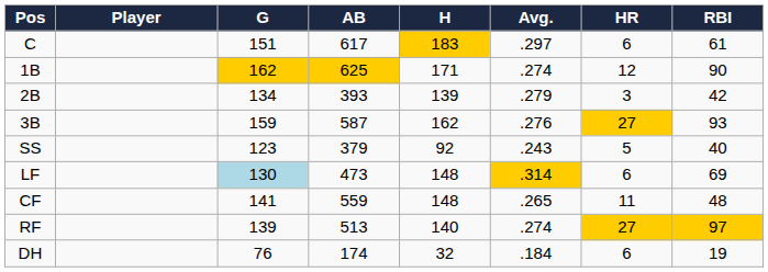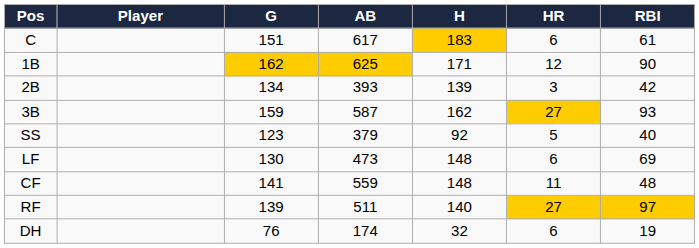 <table class="wikitable sortable">
 <tr>
 <th style="background:#1c2841;color:white;" width="5%">Pos</th>
 <th style="background:#1c2841;color:white;" width="16%">Player</th>
 <th style="background:#1c2841;color:white;" width="9%">G</th>
 <th style="background:#1c2841;color:white;" width="9%">AB</th>
 <th style="background:#1c2841;color:white;" width="9%">H</th>
-<th style="background:#1c2841;color:white;" width="9%">Avg.</th>
 <th style="background:#1c2841;color:white;" width="9%">HR</th>
 <th style="background:#1c2841;color:white;" width="9%">RBI</th>
 </tr>
 <tr align="center">
 <td>C</td>
 <td></td>
 <td>151</td>
 <td>617</td>
 <td bgcolor="#FFCC00">183</td>
-<td>.297</td>
 <td>6</td>
 <td>61</td>
 </tr>
 <tr align="center">
 <td>1B</td>
 <td></td>
 <td bgcolor="#FFCC00">162</td>
 <td bgcolor="#FFCC00">625</td>
 <td>171</td>
-<td>.274</td>
 <td>12</td>
 <td>90</td>
 </tr>
 <tr align="center">
 <td>2B</td>
 <td></td>
 <td>134</td>
 <td>393</td>
 <td>139</td>
-<td>.279</td>
 <td>3</td>
 <td>42</td>
 </tr>
 <tr align="center">
 <td>3B</td>
 <td></td>
 <td>159</td>
 <td>587</td>
 <td>162</td>
-<td>.276</td>
 <td bgcolor="#FFCC00">27</td>
 <td>93</td>
 </tr>
 <tr align="center">
 <td>SS</td>
 <td></td>
 <td>123</td>
 <td>379</td>
 <td>92</td>
-<td>.243</td>
 <td>5</td>
 <td>40</td>
 </tr>
 <tr align="center">
 <td>LF</td>
 <td></td>
-<td style="background: lightblue;">130</td>
+<td>130</td>
 <td>473</td>
 <td>148</td>
-<td bgcolor="#FFCC00">.314</td>
 <td>6</td>
 <td>69</td>
 </tr>
 <tr align="center">
 <td>CF</td>
 <td></td>
 <td>141</td>
 <td>559</td>
 <td>148</td>
-<td>.265</td>
 <td>11</td>
 <td>48</td>
 </tr>
 <tr align="center">
 <td>RF</td>
 <td></td>
 <td>139</td>
-<td>513</td>
+<td>511</td>
 <td>140</td>
-<td>.274</td>
 <td bgcolor="#FFCC00">27</td>
 <td bgcolor="#FFCC00">97</td>
 </tr>
 <tr align="center">
 <td>DH</td>
 <td></td>
 <td>76</td>
 <td>174</td>
 <td>32</td>
-<td>.184</td>
 <td>6</td>
 <td>19</td>
 </tr>
 </table>
